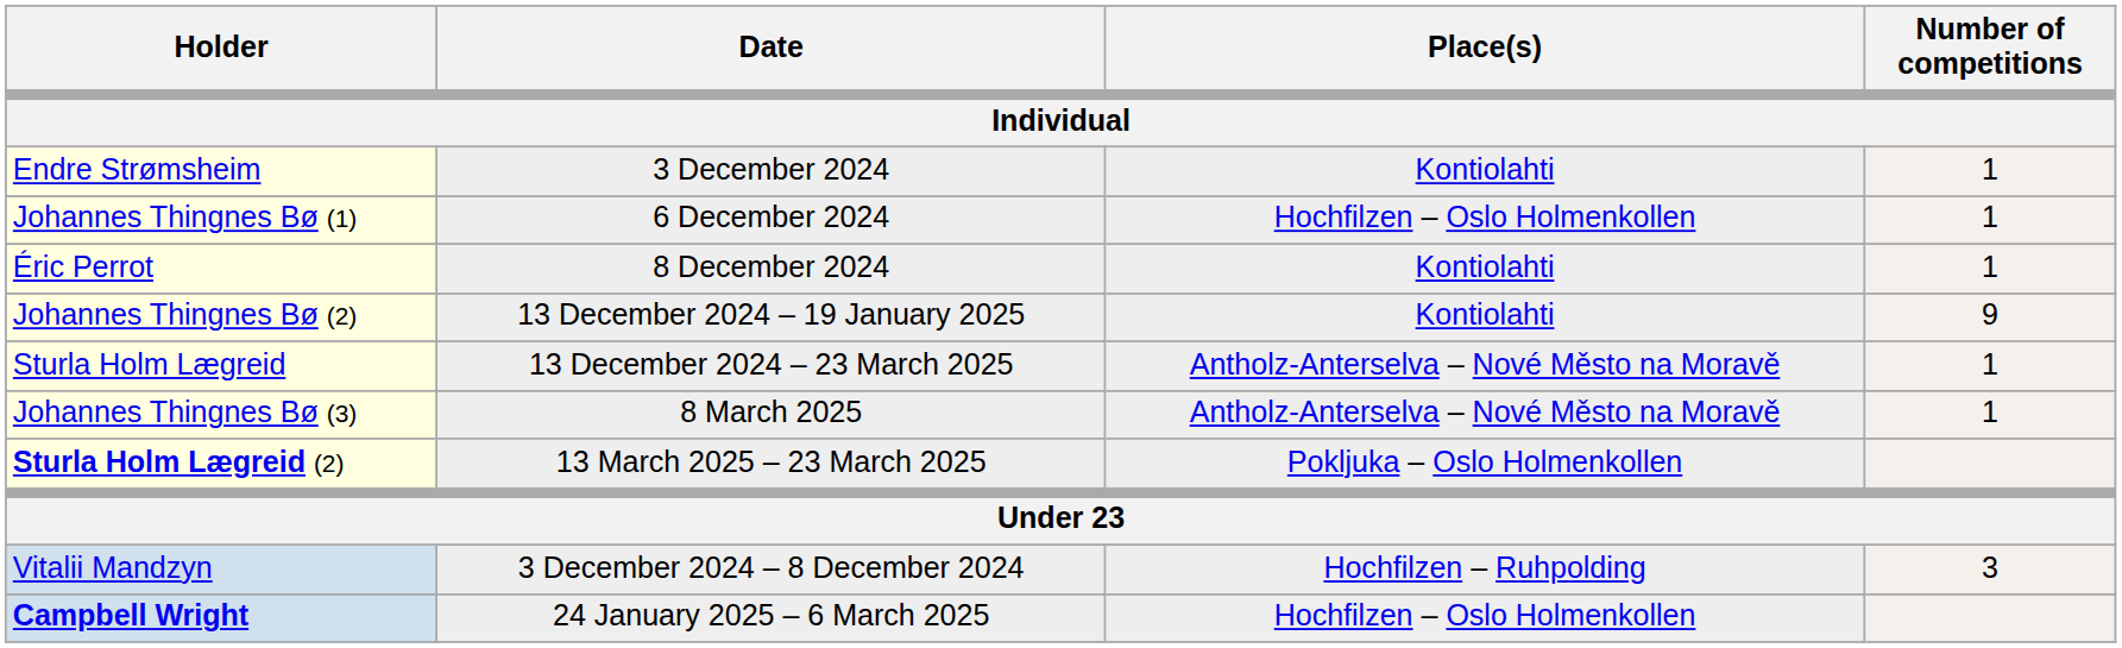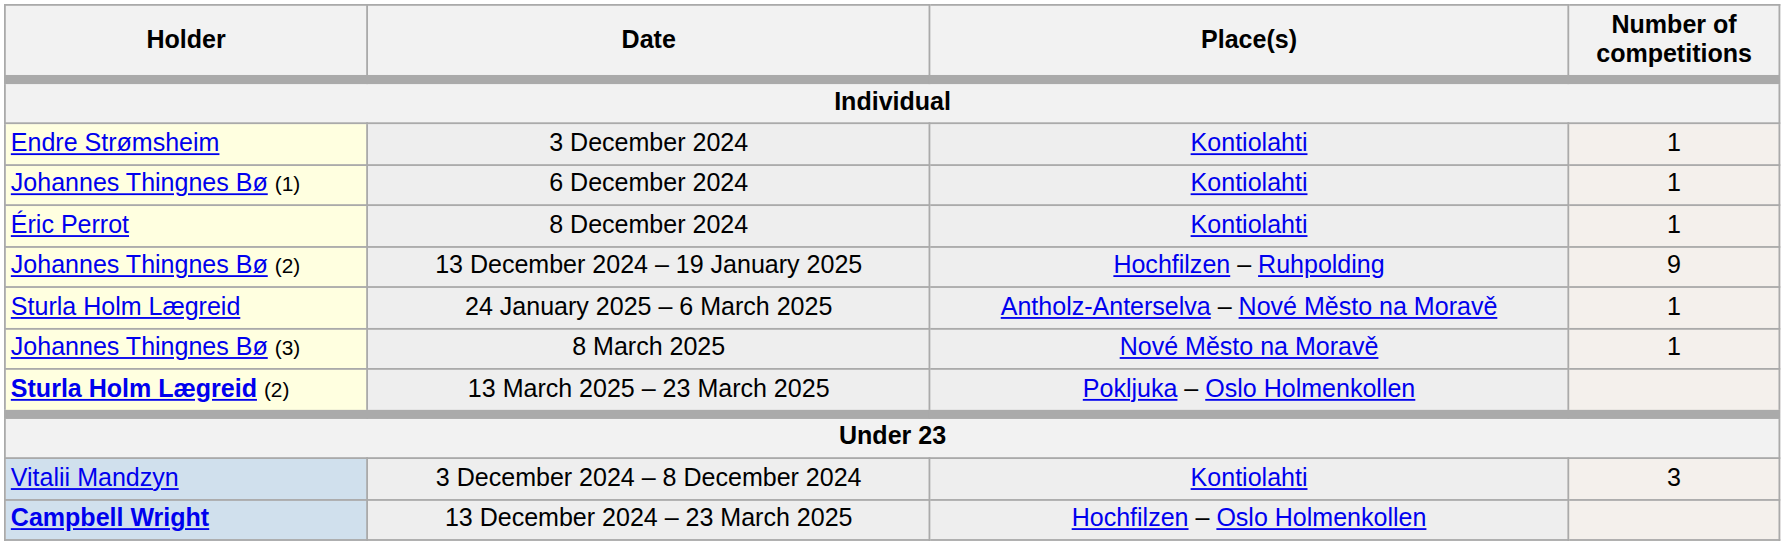 <table class="wikitable plainrowheaders" style="background:#fff; font-size:86%; line-height:16px; border:grey solid 1px; border-collapse:collapse;">
 <tr>
 <th style="width:14em;">Holder</th>
 <th style="width:22em;">Date</th>
 <th style="width:25em;">Place(s)</th>
 <th style="width:8em;">Number of competitions</th>
 </tr>
 <tr style="background:#EEEEEE;">
 <th scope="col" colspan=4 bgcolor="FFFF99" style="border-top-width:5px"><strong>Individual</strong> </th>
 </tr>
 <tr>
 <td bgcolor=FFFFE0> <a href='#'>Endre Strømsheim</a></td>
 <td align=center bgcolor=#EEEEEE>3 December 2024</td>
 <td align=center bgcolor=#EEEEEE> <a href='#'>Kontiolahti</a></td>
 <td align=center bgcolor=#F4F0EC>1</td>
 </tr>
 <tr>
 <td bgcolor=FFFFE0> <a href='#'>Johannes Thingnes Bø</a> <small>(1)</small></td>
 <td align=center bgcolor=#EEEEEE>6 December 2024</td>
-<td align=center bgcolor=#EEEEEE> <a href='#'>Hochfilzen</a> –  <a href='#'>Oslo Holmenkollen</a></td>
+<td align=center bgcolor=#EEEEEE> <a href='#'>Kontiolahti</a></td>
 <td align=center bgcolor=#F4F0EC>1</td>
 </tr>
 <tr>
 <td bgcolor=FFFFE0> <a href='#'>Éric Perrot</a></td>
 <td align=center bgcolor=#EEEEEE>8 December 2024</td>
 <td align=center bgcolor=#EEEEEE> <a href='#'>Kontiolahti</a></td>
 <td align=center bgcolor=#F4F0EC>1</td>
 </tr>
 <tr>
 <td bgcolor=FFFFE0> <a href='#'>Johannes Thingnes Bø</a> <small>(2)</small></td>
 <td align=center bgcolor=#EEEEEE>13 December 2024 – 19 January 2025</td>
-<td align=center bgcolor=#EEEEEE> <a href='#'>Kontiolahti</a></td>
+<td align=center bgcolor=#EEEEEE> <a href='#'>Hochfilzen</a> –  <a href='#'>Ruhpolding</a></td>
 <td align=center bgcolor=#F4F0EC>9</td>
 </tr>
 <tr>
 <td bgcolor=FFFFE0> <a href='#'>Sturla Holm Lægreid</a></td>
-<td align=center bgcolor=#EEEEEE>13 December 2024 – 23 March 2025</td>
+<td align=center bgcolor=#EEEEEE>24 January 2025 – 6 March 2025</td>
 <td align=center bgcolor=#EEEEEE> <a href='#'>Antholz-Anterselva</a> –  <a href='#'>Nové Město na Moravě</a></td>
 <td align=center bgcolor=#F4F0EC>1</td>
 </tr>
 <tr>
 <td bgcolor=FFFFE0> <a href='#'>Johannes Thingnes Bø</a> <small>(3)</small></td>
 <td align=center bgcolor=#EEEEEE>8 March 2025</td>
-<td align=center bgcolor=#EEEEEE> <a href='#'>Antholz-Anterselva</a> –  <a href='#'>Nové Město na Moravě</a></td>
+<td align=center bgcolor=#EEEEEE> <a href='#'>Nové Město na Moravě</a></td>
 <td align=center bgcolor=#F4F0EC>1</td>
 </tr>
 <tr>
 <td bgcolor=FFFFE0> <strong><a href='#'>Sturla Holm Lægreid</a></strong> <small>(2)</small></td>
 <td align=center bgcolor=#EEEEEE>13 March 2025 – 23 March 2025</td>
 <td align=center bgcolor=#EEEEEE> <a href='#'>Pokljuka</a> –  <a href='#'>Oslo Holmenkollen</a></td>
 <td align=center bgcolor=#F4F0EC><strong></strong></td>
 </tr>
 <tr>
 <th scope="col" colspan=7 bgocolor=#FFFF99 style="border-top-width:5px"><strong>Under 23</strong> </th>
 </tr>
 <tr>
 <td bgcolor=#d0e0ed> <a href='#'>Vitalii Mandzyn</a></td>
 <td align=center bgcolor=#EEEEEE>3 December 2024 – 8 December 2024</td>
-<td align=center bgcolor=#EEEEEE> <a href='#'>Hochfilzen</a> –  <a href='#'>Ruhpolding</a></td>
+<td align=center bgcolor=#EEEEEE> <a href='#'>Kontiolahti</a></td>
 <td align=center bgcolor=#F4F0EC>3</td>
 </tr>
 <tr>
 <td bgcolor=#d0e0ed> <strong><a href='#'>Campbell Wright</a></strong></td>
-<td align=center bgcolor=#EEEEEE>24 January 2025 – 6 March 2025</td>
+<td align=center bgcolor=#EEEEEE>13 December 2024 – 23 March 2025</td>
 <td align=center bgcolor=#EEEEEE> <a href='#'>Hochfilzen</a> –  <a href='#'>Oslo Holmenkollen</a></td>
 <td align=center bgcolor=#F4F0EC><strong></strong></td>
 </tr>
 </table>
